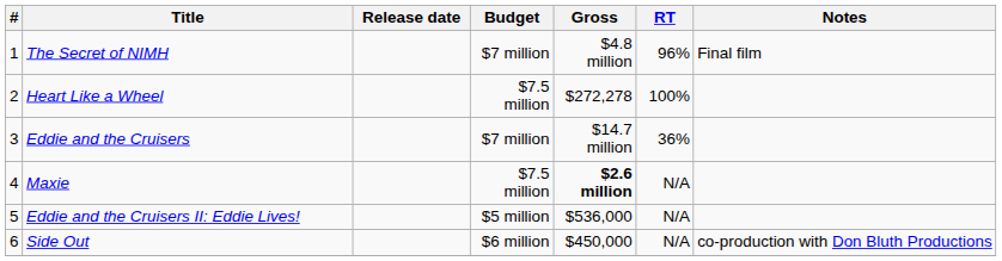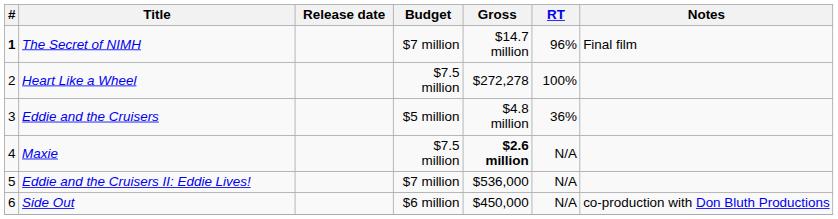 <table class="wikitable sortable" style="text-align: right;">
 <tr>
 <th width=10>#</th>
 <th style="width:321px;">Title</th>
 <th style="width:110px;">Release date</th>
 <th width=75>Budget</th>
 <th width=75>Gross</th>
 <th width=50><a href='#'>RT</a></th>
 <th>Notes</th>
 </tr>
 <tr>
-<td style="text-align:center;">1</td>
+<td style="text-align:center;"><strong>1</strong></td>
 <td style="text-align:left;"><em><a href='#'>The Secret of NIMH</a></em></td>
 <td></td>
 <td>$7 million</td>
-<td>$4.8 million</td>
+<td>$14.7 million</td>
 <td>96%</td>
 <td style="text-align:left;">Final film</td>
 </tr>
 <tr>
 <td style="text-align:center;">2</td>
 <td style="text-align:left;"><em><a href='#'>Heart Like a Wheel</a></em></td>
 <td></td>
 <td>$7.5 million</td>
 <td>$272,278</td>
 <td>100%</td>
 <td></td>
 </tr>
 <tr>
 <td style="text-align:center;">3</td>
 <td style="text-align:left;"><em><a href='#'>Eddie and the Cruisers</a></em></td>
 <td></td>
-<td>$7 million</td>
-<td>$14.7 million</td>
+<td>$5 million</td>
+<td>$4.8 million</td>
 <td>36%</td>
 <td></td>
 </tr>
 <tr>
 <td style="text-align:center;">4</td>
 <td style="text-align:left;"><em><a href='#'>Maxie</a></em></td>
 <td></td>
 <td>$7.5 million</td>
 <td><strong>$2.6 million</strong></td>
 <td>N/A</td>
 <td></td>
 </tr>
 <tr>
 <td style="text-align:center;">5</td>
 <td style="text-align:left;"><em><a href='#'>Eddie and the Cruisers II: Eddie Lives!</a></em></td>
 <td></td>
-<td>$5 million</td>
+<td>$7 million</td>
 <td>$536,000</td>
 <td>N/A</td>
 <td></td>
 </tr>
 <tr>
 <td style="text-align:center;">6</td>
 <td style="text-align:left;"><em><a href='#'>Side Out</a></em></td>
 <td></td>
 <td>$6 million</td>
 <td>$450,000</td>
 <td>N/A</td>
 <td>co-production with <a href='#'>Don Bluth Productions</a></td>
 </tr>
 <tr>
 </tr>
 </table>
